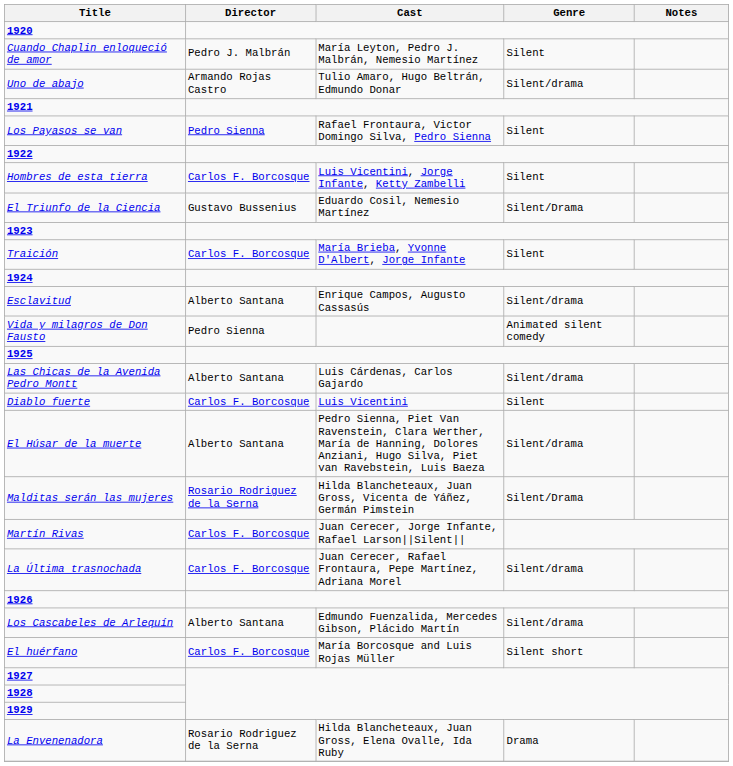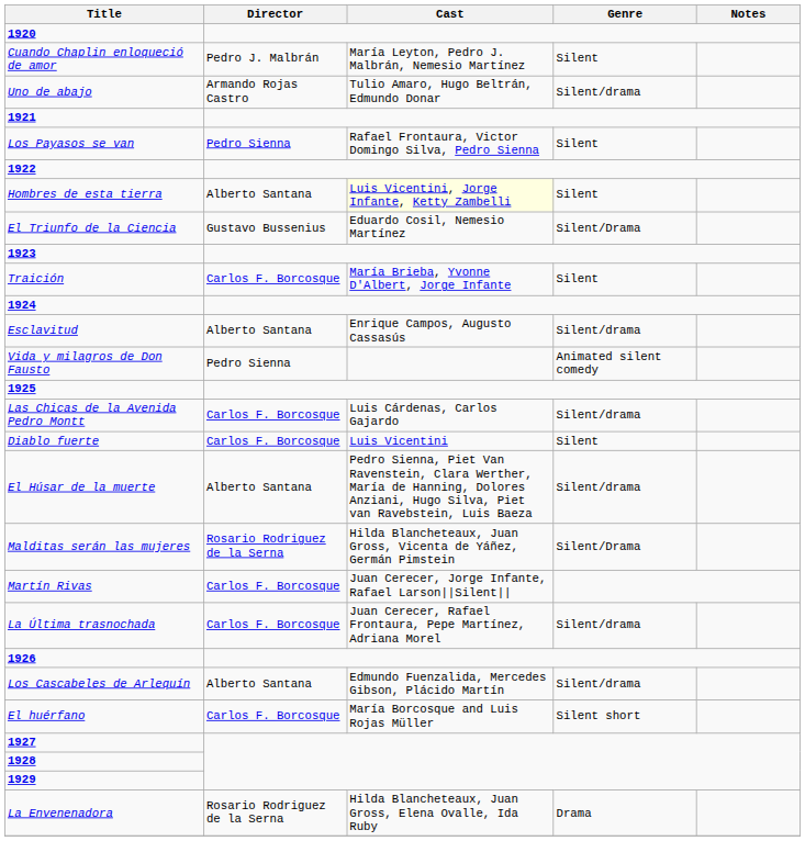 <table class="wikitable" width= "100%">
 <tr>
 <th width=25%>Title</th>
 <th width=18%>Director</th>
 <th width=26%>Cast</th>
 <th width=18%>Genre</th>
 <th width=13%>Notes</th>
 </tr>
 <tr>
 <td><strong><a href='#'>1920</a></strong></td>
 </tr>
 <tr>
 <td><em><a href='#'>Cuando Chaplin enloqueció de amor</a></em></td>
 <td>Pedro J. Malbrán</td>
 <td>María Leyton, Pedro J. Malbrán, Nemesio Martínez</td>
 <td>Silent</td>
 <td></td>
 </tr>
 <tr>
 <td><em><a href='#'>Uno de abajo</a> </em></td>
 <td>Armando Rojas Castro</td>
 <td>Tulio Amaro, Hugo Beltrán, Edmundo Donar</td>
 <td>Silent/drama</td>
 <td></td>
 </tr>
 <tr>
 <td><strong><a href='#'>1921</a></strong></td>
 </tr>
 <tr>
 <td><em><a href='#'>Los Payasos se van</a></em></td>
 <td><a href='#'>Pedro Sienna</a></td>
 <td>Rafael Frontaura, Victor Domingo Silva, <a href='#'>Pedro Sienna</a></td>
 <td>Silent</td>
 <td></td>
 </tr>
 <tr>
 <td><strong><a href='#'>1922</a></strong></td>
 </tr>
 <tr>
 <td><em><a href='#'>Hombres de esta tierra</a></em></td>
-<td><a href='#'>Carlos F. Borcosque</a></td>
-<td><a href='#'>Luis Vicentini</a>, <a href='#'>Jorge Infante</a>, <a href='#'>Ketty Zambelli</a></td>
+<td>Alberto Santana</td>
+<td style="background: lightyellow;"><a href='#'>Luis Vicentini</a>, <a href='#'>Jorge Infante</a>, <a href='#'>Ketty Zambelli</a></td>
 <td>Silent</td>
 <td></td>
 </tr>
 <tr>
 <td><em><a href='#'>El Triunfo de la Ciencia</a> </em></td>
 <td>Gustavo Bussenius</td>
 <td>Eduardo Cosil, Nemesio Martínez</td>
 <td>Silent/Drama</td>
 <td></td>
 </tr>
 <tr>
 <td><strong><a href='#'>1923</a></strong></td>
 </tr>
 <tr>
 <td><em><a href='#'>Traición</a></em></td>
 <td><a href='#'>Carlos F. Borcosque</a></td>
 <td><a href='#'>María Brieba</a>, <a href='#'>Yvonne D'Albert</a>, <a href='#'>Jorge Infante</a></td>
 <td>Silent</td>
 <td></td>
 </tr>
 <tr>
 <td><strong><a href='#'>1924</a></strong></td>
 </tr>
 <tr>
 <td><em><a href='#'>Esclavitud</a></em></td>
 <td>Alberto Santana</td>
 <td>Enrique Campos, Augusto Cassasús</td>
 <td>Silent/drama</td>
 <td></td>
 </tr>
 <tr>
 <td><em><a href='#'>Vida y milagros de Don Fausto</a></em></td>
 <td>Pedro Sienna</td>
 <td></td>
 <td>Animated silent comedy</td>
 <td></td>
 </tr>
 <tr>
 <td><strong><a href='#'>1925</a></strong></td>
 </tr>
 <tr>
 <td><em><a href='#'>Las Chicas de la Avenida Pedro Montt</a> </em></td>
-<td>Alberto Santana</td>
+<td><a href='#'>Carlos F. Borcosque</a></td>
 <td>Luis Cárdenas, Carlos Gajardo</td>
 <td>Silent/drama</td>
 <td></td>
 </tr>
 <tr>
 <td><em><a href='#'>Diablo fuerte</a></em></td>
 <td><a href='#'>Carlos F. Borcosque</a></td>
 <td><a href='#'>Luis Vicentini</a></td>
 <td>Silent</td>
 <td></td>
 </tr>
 <tr>
 <td><em><a href='#'>El Húsar de la muerte</a></em></td>
 <td>Alberto Santana</td>
 <td>Pedro Sienna, Piet Van Ravenstein, Clara Werther, María de Hanning, Dolores Anziani, Hugo Silva, Piet van Ravebstein, Luis Baeza</td>
 <td>Silent/drama</td>
 <td></td>
 </tr>
 <tr>
 <td><em><a href='#'>Malditas serán las mujeres</a> </em></td>
 <td><a href='#'>Rosario Rodriguez de la Serna</a></td>
 <td>Hilda Blancheteaux, Juan Gross, Vicenta de Yáñez, Germán Pimstein</td>
 <td>Silent/Drama</td>
 <td></td>
 </tr>
 <tr>
 <td><em><a href='#'>Martín Rivas</a></em></td>
 <td><a href='#'>Carlos F. Borcosque</a></td>
 <td>Juan Cerecer, Jorge Infante,<br>Rafael Larson||Silent||</td>
 </tr>
 <tr>
 <td><em><a href='#'>La Última trasnochada</a></em></td>
 <td><a href='#'>Carlos F. Borcosque</a></td>
 <td>Juan Cerecer, Rafael Frontaura, Pepe Martínez, Adriana Morel</td>
 <td>Silent/drama</td>
 <td></td>
 </tr>
 <tr>
 <td><strong><a href='#'>1926</a></strong></td>
 </tr>
 <tr>
 <td><em><a href='#'>Los Cascabeles de Arlequín</a></em></td>
 <td>Alberto Santana</td>
 <td>Edmundo Fuenzalida, Mercedes Gibson, Plácido Martín</td>
 <td>Silent/drama</td>
 <td></td>
 </tr>
 <tr>
 <td><em><a href='#'>El huérfano</a></em></td>
 <td><a href='#'>Carlos F. Borcosque</a></td>
 <td>María Borcosque and Luis Rojas Müller</td>
 <td>Silent short</td>
 <td></td>
 </tr>
 <tr>
 <td><strong><a href='#'>1927</a></strong></td>
 </tr>
 <tr>
 <td><strong><a href='#'>1928</a></strong></td>
 </tr>
 <tr>
 <td><strong><a href='#'>1929</a></strong></td>
 </tr>
 <tr>
 <td><em><a href='#'>La Envenenadora</a></em></td>
 <td>Rosario Rodriguez de la Serna</td>
 <td>Hilda Blancheteaux, Juan Gross, Elena Ovalle, Ida Ruby</td>
 <td>Drama</td>
 <td></td>
 </tr>
 <tr>
 </tr>
 </table>
